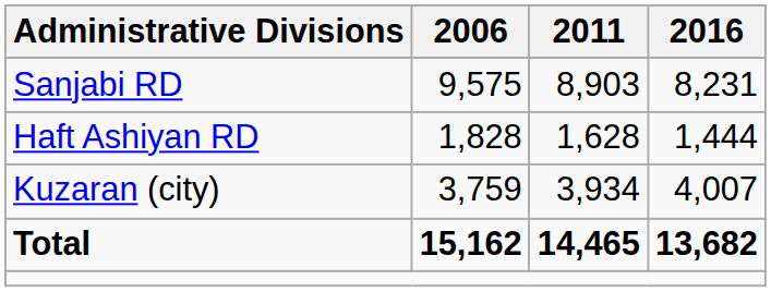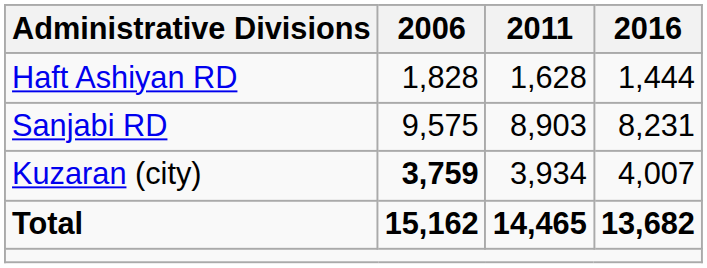 <table class="wikitable">
 <tr>
 <th>Administrative Divisions</th>
 <th>2006</th>
 <th>2011</th>
 <th>2016</th>
 </tr>
 <tr>
+<td><a href='#'>Haft Ashiyan RD</a></td>
+<td style="text-align: right;">1,828</td>
+<td style="text-align: right;">1,628</td>
+<td style="text-align: right;">1,444</td>
+</tr>
+<tr>
 <td><a href='#'>Sanjabi RD</a></td>
 <td style="text-align: right;">9,575</td>
 <td style="text-align: right;">8,903</td>
 <td style="text-align: right;">8,231</td>
 </tr>
 <tr>
-<td><a href='#'>Haft Ashiyan RD</a></td>
-<td style="text-align: right;">1,828</td>
-<td style="text-align: right;">1,628</td>
-<td style="text-align: right;">1,444</td>
-</tr>
-<tr>
 <td><a href='#'>Kuzaran</a> (city)</td>
-<td style="text-align: right;">3,759</td>
+<td style="text-align: right;"><strong>3,759</strong></td>
 <td style="text-align: right;">3,934</td>
 <td style="text-align: right;">4,007</td>
 </tr>
 <tr>
 <td><strong>Total</strong></td>
 <td style="text-align: right;"><strong>15,162</strong></td>
 <td style="text-align: right;"><strong>14,465</strong></td>
 <td style="text-align: right;"><strong>13,682</strong></td>
 </tr>
 <tr>
 <td colspan=4></td>
 </tr>
 </table>
